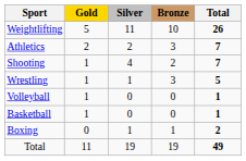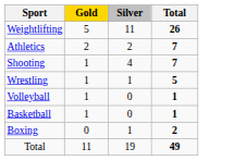 <table class="wikitable" style="text-align:center; font-size:98%;">
 <tr>
 <th>Sport</th>
 <td style="background:gold; width:3.7em; font-weight:bold;">Gold</td>
 <td style="background:silver; width:3.7em; font-weight:bold;">Silver</td>
-<td style="background:#c96; width:3.7em; font-weight:bold;">Bronze</td>
 <th style="width:4em; font-weight:bold;">Total</th>
 </tr>
 <tr>
 <td align=left><a href='#'>Weightlifting</a></td>
 <td>5</td>
 <td>11</td>
-<td>10</td>
 <td><strong>26</strong></td>
 </tr>
 <tr>
 <td align=left><a href='#'>Athletics</a></td>
 <td>2</td>
 <td>2</td>
-<td>3</td>
 <td><strong>7</strong></td>
 </tr>
 <tr>
 <td align=left><a href='#'>Shooting</a></td>
 <td>1</td>
 <td>4</td>
-<td>2</td>
 <td><strong>7</strong></td>
 </tr>
 <tr>
 <td align=left><a href='#'>Wrestling</a></td>
 <td>1</td>
 <td>1</td>
-<td>3</td>
 <td><strong>5</strong></td>
 </tr>
 <tr>
 <td align=left><a href='#'>Volleyball</a></td>
 <td>1</td>
-<td>0</td>
 <td>0</td>
 <td><strong>1</strong></td>
 </tr>
 <tr>
 <td align=left><a href='#'>Basketball</a></td>
 <td>1</td>
 <td>0</td>
-<td>0</td>
 <td><strong>1</strong></td>
 </tr>
 <tr>
 <td align=left><a href='#'>Boxing</a></td>
 <td>0</td>
-<td>1</td>
 <td>1</td>
 <td><strong>2</strong></td>
 </tr>
 <tr>
 <td align=center>Total</td>
 <td>11</td>
 <td>19</td>
-<td>19</td>
 <td><strong>49</strong></td>
 </tr>
 </table>
